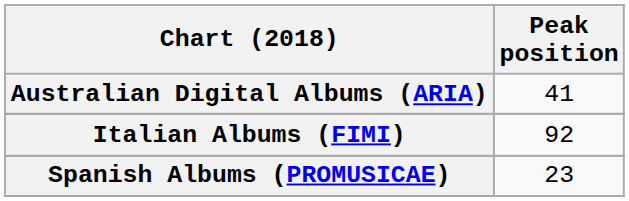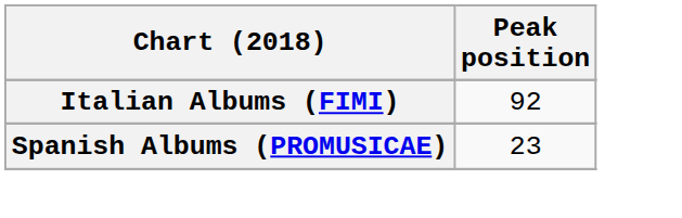 <table class="wikitable sortable plainrowheaders" style="text-align:center">
 <tr>
 <th scope="col">Chart (2018)</th>
 <th scope="col">Peak<br> position</th>
-</tr>
-<tr>
-<th scope="row">Australian Digital Albums (<a href='#'>ARIA</a>)</th>
-<td>41</td>
 </tr>
 <tr>
 </tr>
 <tr>
 </tr>
 <tr>
 </tr>
 <tr>
 <th scope="row">Italian Albums (<a href='#'>FIMI</a>)</th>
 <td>92</td>
 </tr>
 <tr>
 </tr>
 <tr>
 <th scope="row">Spanish Albums (<a href='#'>PROMUSICAE</a>)</th>
 <td>23</td>
 </tr>
 <tr>
 </tr>
 <tr>
 </tr>
 </table>
